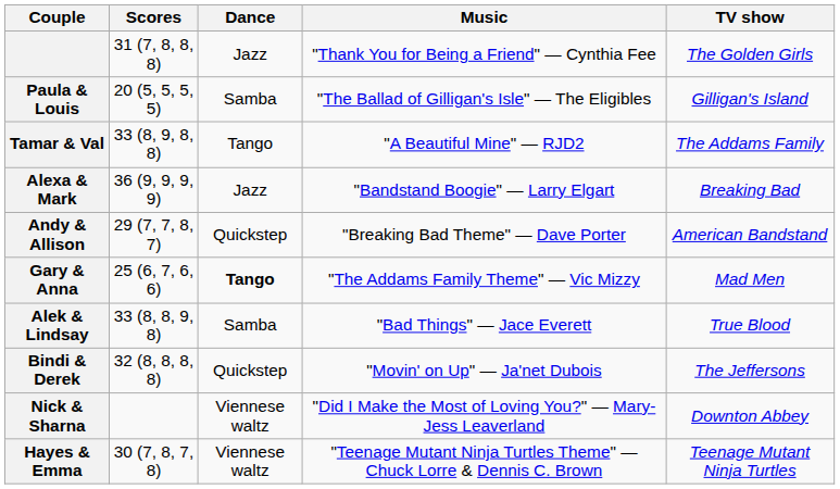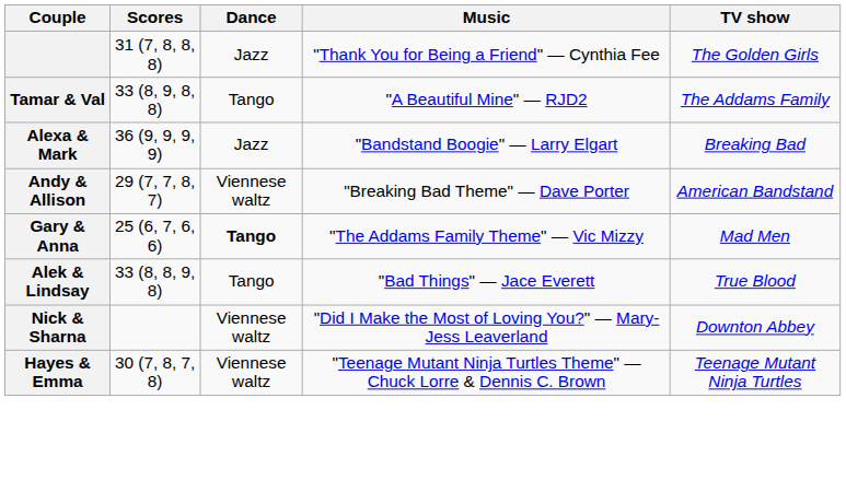 <table class="wikitable sortable" style="text-align:center; width:90%">
 <tr>
 <th scope="col">Couple</th>
 <th scope="col">Scores</th>
 <th scope="col" class="unsortable">Dance</th>
 <th scope="col" class="unsortable">Music</th>
 <th scope="col" class="unsortable">TV show</th>
 </tr>
 <tr>
 <th scope="row"></th>
 <td>31 (7, 8, 8, 8)</td>
 <td>Jazz</td>
 <td>"<a href='#'>Thank You for Being a Friend</a>" — Cynthia Fee</td>
 <td><em><a href='#'>The Golden Girls</a></em></td>
-</tr>
-<tr>
-<th scope="row">Paula & Louis</th>
-<td>20 (5, 5, 5, 5)</td>
-<td>Samba</td>
-<td>"<a href='#'>The Ballad of Gilligan's Isle</a>" — The Eligibles</td>
-<td><em><a href='#'>Gilligan's Island</a></em></td>
 </tr>
 <tr>
 <th scope="row">Tamar & Val</th>
 <td>33 (8, 9, 8, 8)</td>
 <td>Tango</td>
 <td>"<a href='#'>A Beautiful Mine</a>" — <a href='#'>RJD2</a></td>
 <td><em><a href='#'>The Addams Family</a></em></td>
 </tr>
 <tr>
 <th scope="row">Alexa & Mark</th>
 <td>36 (9, 9, 9, 9)</td>
 <td>Jazz</td>
 <td>"<a href='#'>Bandstand Boogie</a>" — <a href='#'>Larry Elgart</a></td>
 <td><em><a href='#'>Breaking Bad</a></em></td>
 </tr>
 <tr>
 <th scope="row">Andy & Allison</th>
 <td>29 (7, 7, 8, 7)</td>
-<td>Quickstep</td>
+<td>Viennese waltz</td>
 <td>"Breaking Bad Theme" — <a href='#'>Dave Porter</a></td>
 <td><em><a href='#'>American Bandstand</a></em></td>
 </tr>
 <tr>
 <th scope="row">Gary & Anna</th>
 <td>25 (6, 7, 6, 6)</td>
 <td><strong>Tango</strong></td>
 <td>"<a href='#'>The Addams Family Theme</a>" — <a href='#'>Vic Mizzy</a></td>
 <td><em><a href='#'>Mad Men</a></em></td>
 </tr>
 <tr>
 <th scope="row">Alek & Lindsay</th>
 <td>33 (8, 8, 9, 8)</td>
-<td>Samba</td>
+<td>Tango</td>
 <td>"<a href='#'>Bad Things</a>" — <a href='#'>Jace Everett</a></td>
 <td><em><a href='#'>True Blood</a></em></td>
-</tr>
-<tr>
-<th scope="row">Bindi & Derek</th>
-<td>32 (8, 8, 8, 8)</td>
-<td>Quickstep</td>
-<td>"<a href='#'>Movin' on Up</a>" — <a href='#'>Ja'net Dubois</a></td>
-<td><em><a href='#'>The Jeffersons</a></em></td>
 </tr>
 <tr>
 <th scope="row">Nick & Sharna</th>
 <td></td>
 <td>Viennese waltz</td>
 <td>"<a href='#'>Did I Make the Most of Loving You?</a>" — <a href='#'>Mary-Jess Leaverland</a></td>
 <td><em><a href='#'>Downton Abbey</a></em></td>
 </tr>
 <tr>
 <th scope="row">Hayes & Emma</th>
 <td>30 (7, 8, 7, 8)</td>
 <td>Viennese waltz</td>
 <td>"<a href='#'>Teenage Mutant Ninja Turtles Theme</a>" — <a href='#'>Chuck Lorre</a> & <a href='#'>Dennis C. Brown</a></td>
 <td><em><a href='#'>Teenage Mutant Ninja Turtles</a></em></td>
 </tr>
 </table>
